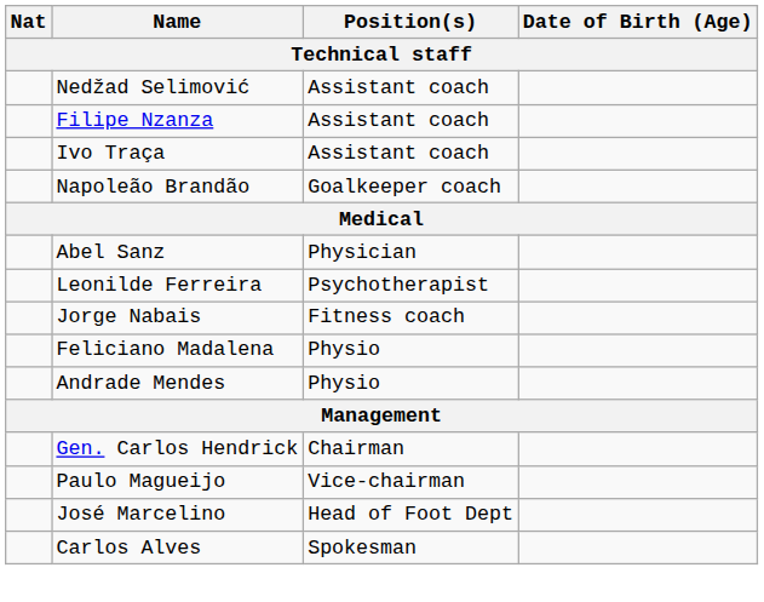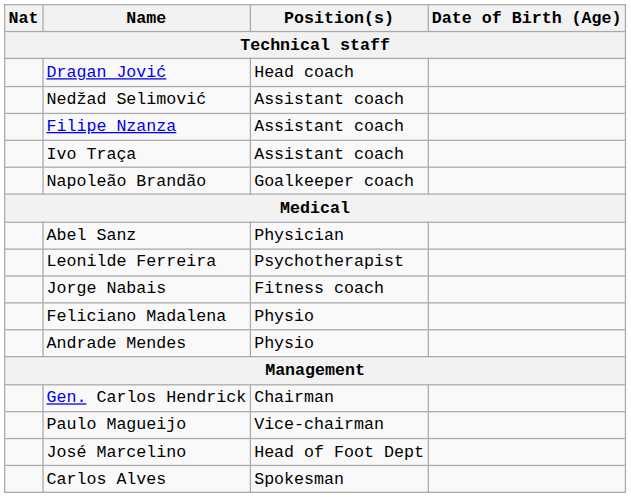 <table class="wikitable ve-ce-branchNode ve-ce-tableNode">
 <tr>
 <th>Nat</th>
 <th>Name</th>
 <th>Position(s)</th>
 <th>Date of Birth (Age)</th>
 </tr>
 <tr>
 <th colspan="4">Technical staff</th>
+</tr>
+<tr>
+<td></td>
+<td><a href='#'>Dragan Jović</a></td>
+<td>Head coach</td>
+<td></td>
 </tr>
 <tr>
 <td></td>
 <td>Nedžad Selimović</td>
 <td>Assistant coach</td>
 <td></td>
 </tr>
 <tr>
 <td></td>
 <td><a href='#'>Filipe Nzanza</a></td>
 <td>Assistant coach</td>
 <td></td>
 </tr>
 <tr>
 <td></td>
 <td>Ivo Traça</td>
 <td>Assistant coach</td>
 <td></td>
 </tr>
 <tr>
 <td></td>
 <td>Napoleão Brandão</td>
 <td>Goalkeeper coach</td>
 <td></td>
 </tr>
 <tr>
 <th colspan="4">Medical</th>
 </tr>
 <tr>
 <td></td>
 <td>Abel Sanz</td>
 <td>Physician</td>
 <td></td>
 </tr>
 <tr>
 <td></td>
 <td>Leonilde Ferreira</td>
 <td>Psychotherapist</td>
 <td></td>
 </tr>
 <tr>
 <td></td>
 <td>Jorge Nabais</td>
 <td>Fitness coach</td>
 <td></td>
 </tr>
 <tr>
 <td></td>
 <td>Feliciano Madalena</td>
 <td>Physio</td>
 <td></td>
 </tr>
 <tr>
 <td></td>
 <td>Andrade Mendes</td>
 <td>Physio</td>
 <td></td>
 </tr>
 <tr>
 <th colspan="4">Management</th>
 </tr>
 <tr>
 <td></td>
 <td><a href='#'>Gen.</a> Carlos Hendrick</td>
 <td>Chairman</td>
 <td></td>
 </tr>
 <tr>
 <td></td>
 <td>Paulo Magueijo</td>
 <td>Vice-chairman</td>
 <td></td>
 </tr>
 <tr>
 <td></td>
 <td>José Marcelino</td>
 <td>Head of Foot Dept</td>
 <td></td>
 </tr>
 <tr>
 <td></td>
 <td>Carlos Alves</td>
 <td>Spokesman</td>
 <td></td>
 </tr>
 </table>
